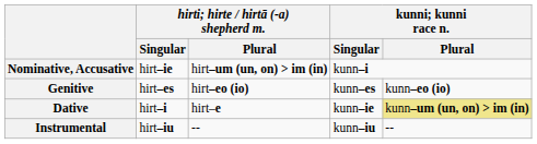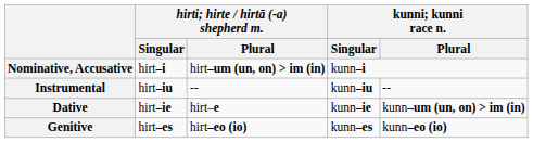 <table class="wikitable">
 <tr>
 <th rowspan="2"></th>
 <th colspan="2"><strong><em>hirti; hirte / hirtā (-a)<em><br> shepherd m.<strong></th>
 <th colspan="2"></em></strong>kunni; kunni</em><br> race n.</strong></th>
 </tr>
 <tr>
 <th><strong>Singular</strong></th>
 <th><strong>Plural</strong></th>
 <th><strong>Singular</strong></th>
 <th><strong>Plural</strong></th>
 </tr>
 <tr>
 <th><strong>Nominative, Accusative</strong></th>
-<td>hirt<strong>–ie</strong></td>
+<td>hirt<strong>–i</strong></td>
 <td>hirt<strong>–um (un, on) > im (in)</strong></td>
 <td colspan="2">kunn<strong>–i</strong></td>
+</tr>
+<tr>
+<th><strong>Instrumental</strong></th>
+<td>hirt<strong>–iu</strong></td>
+<td>--</td>
+<td>kunn<strong>–iu</strong></td>
+<td>--</td>
+</tr>
+<tr>
+<th><strong>Dative</strong></th>
+<td>hirt<strong>–ie</strong></td>
+<td>hirt–<strong>e</strong></td>
+<td>kunn<strong>–ie</strong></td>
+<td>kunn<strong>–um (un, on) > im (in)</strong></td>
 </tr>
 <tr>
 <th><strong>Genitive</strong></th>
 <td>hirt<strong>–es</strong></td>
 <td>hirt<strong>–eo (io)</strong></td>
 <td>kunn<strong>–es</strong></td>
 <td>kunn<strong>–eo (io)</strong></td>
 </tr>
-<tr>
-<th><strong>Dative</strong></th>
-<td>hirt<strong>–i</strong></td>
-<td>hirt–<strong>e</strong></td>
-<td>kunn<strong>–ie</strong></td>
-<td style="background: khaki;">kunn<strong>–um (un, on) > im (in)</strong></td>
-</tr>
-<tr>
-<th><strong>Instrumental</strong></th>
-<td>hirt<strong>–iu</strong></td>
-<td>--</td>
-<td>kunn<strong>–iu</strong></td>
-<td>--</td>
-</tr>
 </table>
